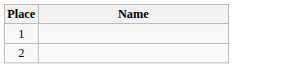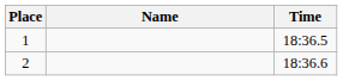 <table class=wikitable style="text-align:center">
 <tr>
 <th width=20>Place</th>
 <th width=240>Name</th>
+<th width=60>Time</th>
 </tr>
 <tr>
 <td>1</td>
 <td align=left></td>
+<td>18:36.5</td>
 </tr>
 <tr>
 <td>2</td>
 <td align=left></td>
+<td>18:36.6</td>
 </tr>
 </table>
